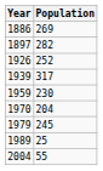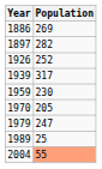 <table class="wikitable">
 <tr>
 <th>Year</th>
 <th>Population</th>
 </tr>
 <tr>
 <td>1886</td>
 <td>269</td>
 </tr>
 <tr>
 <td>1897</td>
 <td>282</td>
 </tr>
 <tr>
 <td>1926</td>
 <td>252</td>
 </tr>
 <tr>
 <td>1939</td>
 <td>317</td>
 </tr>
 <tr>
 <td>1959</td>
 <td>230</td>
 </tr>
 <tr>
 <td>1970</td>
-<td>204</td>
+<td>205</td>
 </tr>
 <tr>
 <td>1979</td>
-<td>245</td>
+<td>247</td>
 </tr>
 <tr>
 <td>1989</td>
 <td>25</td>
 </tr>
 <tr>
 <td>2004</td>
-<td>55</td>
+<td style="background: lightsalmon;">55</td>
 </tr>
 </table>
